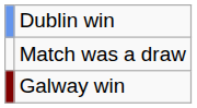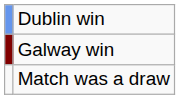 <table class="wikitable">
 <tr>
 <td style="background-color:#6495ED"></td>
 <td>Dublin win</td>
 </tr>
 <tr>
+<td style="background-color:#800000"></td>
+<td>Galway win</td>
+</tr>
+<tr>
 <td></td>
 <td>Match was a draw</td>
 </tr>
-<tr>
-<td style="background-color:#800000"></td>
-<td>Galway win</td>
-</tr>
 </table>
